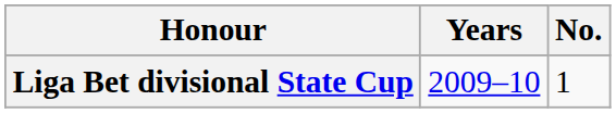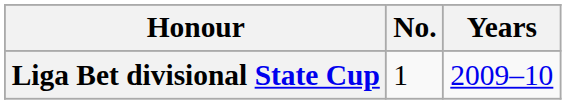 <table class="wikitable plainrowheaders">
 <tr>
 <th scope=col>Honour</th>
+<th scope=col>No.</th>
 <th scope=col>Years</th>
-<th scope=col>No.</th>
 </tr>
 <tr>
 <th scope=row>Liga Bet divisional <a href='#'>State Cup</a></th>
+<td>1</td>
 <td><a href='#'>2009–10</a></td>
-<td>1</td>
 </tr>
 </table>
